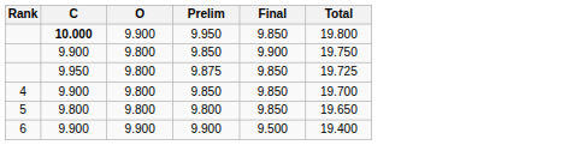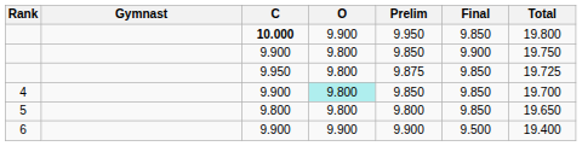 <table class="wikitable" style="text-align:center">
 <tr>
 <th>Rank</th>
+<th style="width:16em">Gymnast</th>
 <th style="width:5em">C</th>
 <th style="width:5em">O</th>
 <th style="width:5em">Prelim</th>
 <th style="width:5em">Final</th>
 <th style="width:5em">Total</th>
 </tr>
 <tr>
 <td></td>
+<td align=left></td>
 <td><strong>10.000</strong></td>
 <td>9.900</td>
 <td>9.950</td>
 <td>9.850</td>
 <td>19.800</td>
 </tr>
 <tr>
 <td></td>
+<td align=left></td>
 <td>9.900</td>
 <td>9.800</td>
 <td>9.850</td>
 <td>9.900</td>
 <td>19.750</td>
 </tr>
 <tr>
 <td></td>
+<td align=left></td>
 <td>9.950</td>
 <td>9.800</td>
 <td>9.875</td>
 <td>9.850</td>
 <td>19.725</td>
 </tr>
 <tr>
 <td>4</td>
+<td align=left></td>
 <td>9.900</td>
-<td>9.800</td>
+<td style="background: paleturquoise;">9.800</td>
 <td>9.850</td>
 <td>9.850</td>
 <td>19.700</td>
 </tr>
 <tr>
 <td>5</td>
+<td align=left></td>
 <td>9.800</td>
 <td>9.800</td>
 <td>9.800</td>
 <td>9.850</td>
 <td>19.650</td>
 </tr>
 <tr>
 <td>6</td>
+<td align=left></td>
 <td>9.900</td>
 <td>9.900</td>
 <td>9.900</td>
 <td>9.500</td>
 <td>19.400</td>
 </tr>
 </table>
